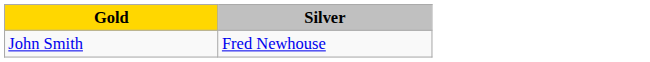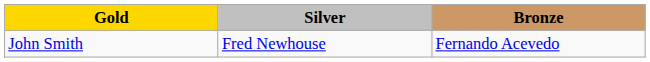 <table class="wikitable" style="text-align:left">
 <tr align="center">
 <td width=200 bgcolor=gold><strong>Gold</strong></td>
 <td width=200 bgcolor=silver><strong>Silver</strong></td>
+<td width=200 bgcolor=CC9966><strong>Bronze</strong></td>
 </tr>
 <tr>
 <td><a href='#'>John Smith</a><br><em></em></td>
 <td><a href='#'>Fred Newhouse</a><br><em></em></td>
+<td><a href='#'>Fernando Acevedo</a><br><em></em></td>
 </tr>
 </table>
